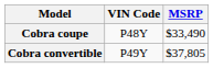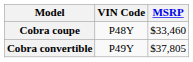 <table class=wikitable>
 <tr>
 <th>Model</th>
 <th>VIN Code</th>
 <th><a href='#'>MSRP</a></th>
 </tr>
 <tr>
 <th>Cobra coupe</th>
 <td align=center>P48Y</td>
-<td align=left>$33,490</td>
+<td align=left>$33,460</td>
 </tr>
 <tr>
 <th>Cobra convertible</th>
 <td align=center>P49Y</td>
 <td align=left>$37,805</td>
 </tr>
 </table>
